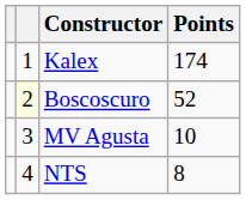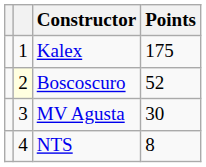 <table class="wikitable" style="font-size: 85%;">
 <tr>
 <th></th>
 <th></th>
 <th>Constructor</th>
 <th>Points</th>
 </tr>
 <tr>
 <td></td>
 <td align=center>1</td>
 <td> <a href='#'>Kalex</a></td>
-<td align=left>174</td>
+<td align=left>175</td>
 </tr>
 <tr>
 <td></td>
 <td align=center style="background: lightyellow;">2</td>
 <td> <a href='#'>Boscoscuro</a></td>
 <td align=left>52</td>
 </tr>
 <tr>
 <td></td>
 <td align=center>3</td>
 <td> <a href='#'>MV Agusta</a></td>
-<td align=left>10</td>
+<td align=left>30</td>
 </tr>
 <tr>
 <td></td>
 <td align=center>4</td>
 <td> <a href='#'>NTS</a></td>
 <td align=left>8</td>
 </tr>
 </table>
